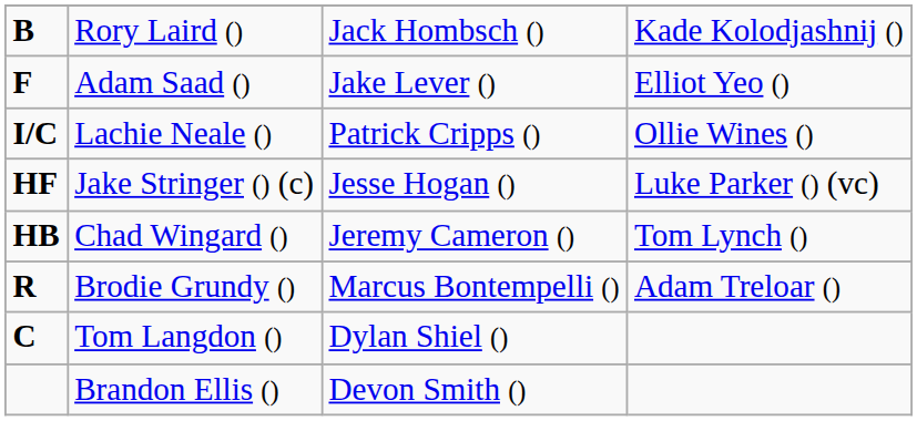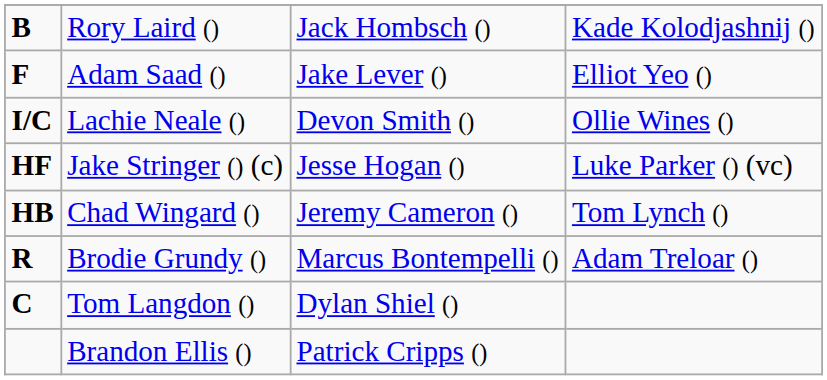 <table class="wikitable">
 <tr>
 </tr>
 <tr>
 <td><strong>B</strong></td>
 <td><a href='#'>Rory Laird</a> <small>()</small></td>
 <td><a href='#'>Jack Hombsch</a> <small>()</small></td>
 <td><a href='#'>Kade Kolodjashnij</a> <small>()</small></td>
 </tr>
 <tr>
 <td><strong>F</strong></td>
 <td><a href='#'>Adam Saad</a> <small>()</small></td>
 <td><a href='#'>Jake Lever</a> <small>()</small></td>
 <td><a href='#'>Elliot Yeo</a> <small>()</small></td>
 </tr>
 <tr>
 <td><strong>I/C</strong></td>
 <td><a href='#'>Lachie Neale</a> <small>()</small></td>
-<td><a href='#'>Patrick Cripps</a> <small>()</small></td>
+<td><a href='#'>Devon Smith</a> <small>()</small></td>
 <td><a href='#'>Ollie Wines</a> <small>()</small></td>
 </tr>
 <tr>
 <td><strong>HF</strong></td>
 <td><a href='#'>Jake Stringer</a> <small>()</small> (c)</td>
 <td><a href='#'>Jesse Hogan</a> <small>()</small></td>
 <td><a href='#'>Luke Parker</a> <small>()</small> (vc)</td>
 </tr>
 <tr>
 <td><strong>HB</strong></td>
 <td><a href='#'>Chad Wingard</a> <small>()</small></td>
 <td><a href='#'>Jeremy Cameron</a> <small>()</small></td>
 <td><a href='#'>Tom Lynch</a> <small>()</small></td>
 </tr>
 <tr>
 <td><strong>R</strong></td>
 <td><a href='#'>Brodie Grundy</a> <small>()</small></td>
 <td><a href='#'>Marcus Bontempelli</a> <small>()</small></td>
 <td><a href='#'>Adam Treloar</a> <small>()</small></td>
 </tr>
 <tr>
 <td><strong>C</strong></td>
 <td><a href='#'>Tom Langdon</a> <small>()</small></td>
 <td><a href='#'>Dylan Shiel</a> <small>()</small></td>
 <td></td>
 </tr>
 <tr>
 <td></td>
 <td><a href='#'>Brandon Ellis</a> <small>()</small></td>
-<td><a href='#'>Devon Smith</a> <small>()</small></td>
+<td><a href='#'>Patrick Cripps</a> <small>()</small></td>
 <td></td>
 </tr>
 </table>
